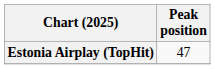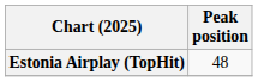 <table class="wikitable plainrowheaders" style="text-align:center;">
 <tr>
 <th>Chart (2025)</th>
 <th>Peak<br>position</th>
 </tr>
 <tr>
 <th scope="row">Estonia Airplay (TopHit)</th>
-<td>47</td>
+<td>48</td>
 </tr>
 <tr>
 </tr>
 </table>
